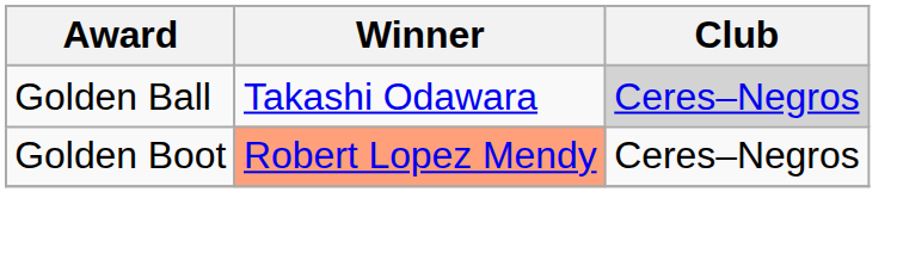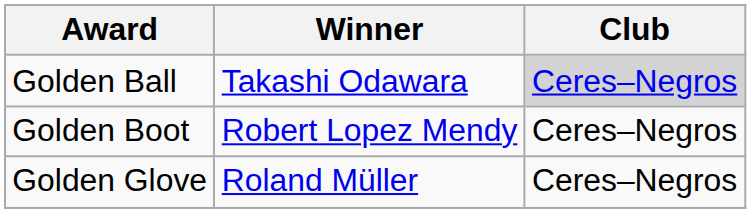 <table class="wikitable">
 <tr>
 <th>Award</th>
 <th>Winner</th>
 <th>Club</th>
 </tr>
 <tr>
 <td>Golden Ball</td>
 <td> <a href='#'>Takashi Odawara</a></td>
 <td style="background: lightgrey;"><a href='#'>Ceres–Negros</a></td>
 </tr>
 <tr>
 <td>Golden Boot</td>
-<td style="background: lightsalmon;"> <a href='#'>Robert Lopez Mendy</a></td>
+<td> <a href='#'>Robert Lopez Mendy</a></td>
+<td>Ceres–Negros</td>
+</tr>
+<tr>
+<td>Golden Glove</td>
+<td> <a href='#'>Roland Müller</a></td>
 <td>Ceres–Negros</td>
 </tr>
 <tr>
 </tr>
 </table>
